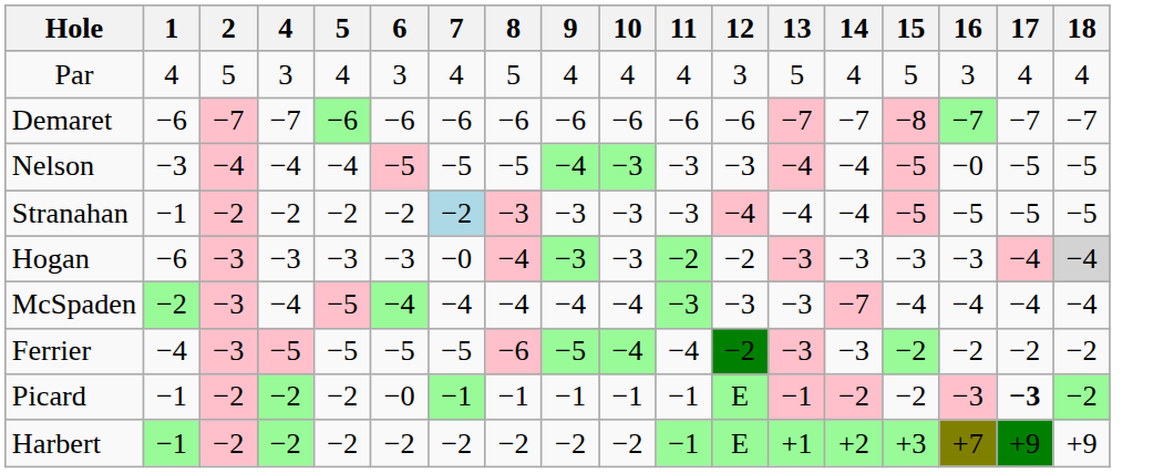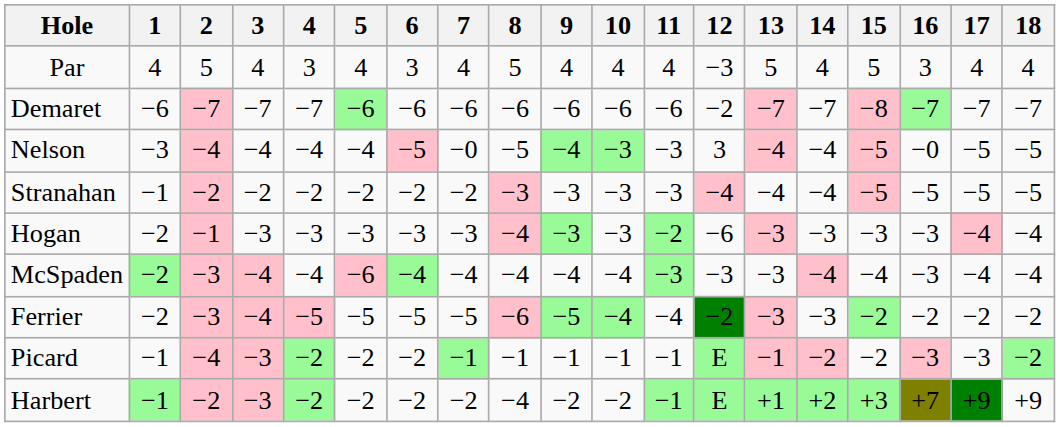 <table class="wikitable" style="text-align:center">
 <tr>
 <th>Hole</th>
 <th>  1  </th>
 <th>  2  </th>
+<th>  3  </th>
 <th>  4  </th>
 <th>  5  </th>
 <th>  6  </th>
 <th>  7  </th>
 <th>  8  </th>
 <th>  9  </th>
 <th> 10 </th>
 <th> 11 </th>
 <th> 12 </th>
 <th> 13 </th>
 <th> 14 </th>
 <th> 15 </th>
 <th> 16 </th>
 <th> 17 </th>
 <th> 18 </th>
 </tr>
 <tr>
 <td>Par</td>
 <td>4</td>
 <td>5</td>
+<td>4</td>
 <td>3</td>
 <td>4</td>
 <td>3</td>
 <td>4</td>
 <td>5</td>
 <td>4</td>
 <td>4</td>
 <td>4</td>
-<td>3</td>
+<td>−3</td>
 <td>5</td>
 <td>4</td>
 <td>5</td>
 <td>3</td>
 <td>4</td>
 <td>4</td>
 </tr>
 <tr>
 <td align=left> Demaret</td>
 <td>−6</td>
 <td style="background: Pink;">−7</td>
 <td>−7</td>
+<td>−7</td>
 <td style="background: PaleGreen;">−6</td>
 <td>−6</td>
 <td>−6</td>
 <td>−6</td>
 <td>−6</td>
 <td>−6</td>
 <td>−6</td>
-<td>−6</td>
+<td>−2</td>
 <td style="background: Pink;">−7</td>
 <td>−7</td>
 <td style="background: Pink;">−8</td>
 <td style="background: PaleGreen;">−7</td>
 <td>−7</td>
 <td>−7</td>
 </tr>
 <tr>
 <td align=left> Nelson</td>
 <td>−3</td>
 <td style="background: Pink;">−4</td>
 <td>−4</td>
 <td>−4</td>
+<td>−4</td>
 <td style="background: Pink;">−5</td>
-<td>−5</td>
+<td>−0</td>
 <td>−5</td>
 <td style="background: PaleGreen;">−4</td>
 <td style="background: PaleGreen;">−3</td>
 <td>−3</td>
-<td>−3</td>
+<td>3</td>
 <td style="background: Pink;">−4</td>
 <td>−4</td>
 <td style="background: Pink;">−5</td>
 <td>−0</td>
 <td>−5</td>
 <td>−5</td>
 </tr>
 <tr>
 <td align=left> Stranahan</td>
 <td>−1</td>
 <td style="background: Pink;">−2</td>
 <td>−2</td>
 <td>−2</td>
 <td>−2</td>
-<td style="background: lightblue;">−2</td>
+<td>−2</td>
+<td>−2</td>
 <td style="background: Pink;">−3</td>
 <td>−3</td>
 <td>−3</td>
 <td>−3</td>
 <td style="background: Pink;">−4</td>
 <td>−4</td>
 <td>−4</td>
 <td style="background: Pink;">−5</td>
 <td>−5</td>
 <td>−5</td>
 <td>−5</td>
 </tr>
 <tr>
 <td align=left> Hogan</td>
+<td>−2</td>
+<td style="background: Pink;">−1</td>
+<td>−3</td>
+<td>−3</td>
+<td>−3</td>
+<td>−3</td>
+<td>−3</td>
+<td style="background: Pink;">−4</td>
+<td style="background: PaleGreen;">−3</td>
+<td>−3</td>
+<td style="background: PaleGreen;">−2</td>
 <td>−6</td>
 <td style="background: Pink;">−3</td>
 <td>−3</td>
 <td>−3</td>
 <td>−3</td>
-<td>−0</td>
 <td style="background: Pink;">−4</td>
-<td style="background: PaleGreen;">−3</td>
-<td>−3</td>
-<td style="background: PaleGreen;">−2</td>
-<td>−2</td>
-<td style="background: Pink;">−3</td>
-<td>−3</td>
-<td>−3</td>
-<td>−3</td>
-<td style="background: Pink;">−4</td>
-<td style="background: lightgrey;">−4</td>
+<td>−4</td>
 </tr>
 <tr>
 <td align=left> McSpaden</td>
 <td style="background: PaleGreen;">−2</td>
 <td style="background: Pink;">−3</td>
+<td style="background: Pink;">−4</td>
 <td>−4</td>
-<td style="background: Pink;">−5</td>
+<td style="background: Pink;">−6</td>
 <td style="background: PaleGreen;">−4</td>
 <td>−4</td>
 <td>−4</td>
 <td>−4</td>
 <td>−4</td>
 <td style="background: PaleGreen;">−3</td>
 <td>−3</td>
 <td>−3</td>
-<td style="background: Pink;">−7</td>
+<td style="background: Pink;">−4</td>
 <td>−4</td>
-<td>−4</td>
+<td>−3</td>
 <td>−4</td>
 <td>−4</td>
 </tr>
 <tr>
 <td align=left> Ferrier</td>
-<td>−4</td>
+<td>−2</td>
 <td style="background: Pink;">−3</td>
+<td style="background: Pink;">−4</td>
 <td style="background: Pink;">−5</td>
 <td>−5</td>
 <td>−5</td>
 <td>−5</td>
 <td style="background: Pink;">−6</td>
 <td style="background: PaleGreen;">−5</td>
 <td style="background: PaleGreen;">−4</td>
 <td>−4</td>
 <td style="background: Green;">−2</td>
 <td style="background: Pink;">−3</td>
 <td>−3</td>
 <td style="background: PaleGreen;">−2</td>
 <td>−2</td>
 <td>−2</td>
 <td>−2</td>
 </tr>
 <tr>
 <td align=left> Picard</td>
 <td>−1</td>
-<td style="background: Pink;">−2</td>
+<td style="background: Pink;">−4</td>
+<td style="background: Pink;">−3</td>
 <td style="background: PaleGreen;">−2</td>
 <td>−2</td>
-<td>−0</td>
+<td>−2</td>
 <td style="background: PaleGreen;">−1</td>
 <td>−1</td>
 <td>−1</td>
 <td>−1</td>
 <td>−1</td>
 <td style="background: PaleGreen;">E</td>
 <td style="background: Pink;">−1</td>
 <td style="background: Pink;">−2</td>
 <td>−2</td>
 <td style="background: Pink;">−3</td>
-<td><strong>−3</strong></td>
+<td>−3</td>
 <td style="background: PaleGreen;">−2</td>
 </tr>
 <tr>
 <td align=left> Harbert</td>
 <td style="background: PaleGreen;">−1</td>
 <td style="background: Pink;">−2</td>
+<td style="background: Pink;">−3</td>
 <td style="background: PaleGreen;">−2</td>
 <td>−2</td>
 <td>−2</td>
 <td>−2</td>
-<td>−2</td>
+<td>−4</td>
 <td>−2</td>
 <td>−2</td>
 <td style="background: PaleGreen;">−1</td>
 <td style="background: PaleGreen;">E</td>
 <td style="background: PaleGreen;">+1</td>
 <td style="background: PaleGreen;">+2</td>
 <td style="background: PaleGreen;">+3</td>
 <td style="background: Olive;">+7</td>
 <td style="background: Green;">+9</td>
 <td>+9</td>
 </tr>
 </table>
